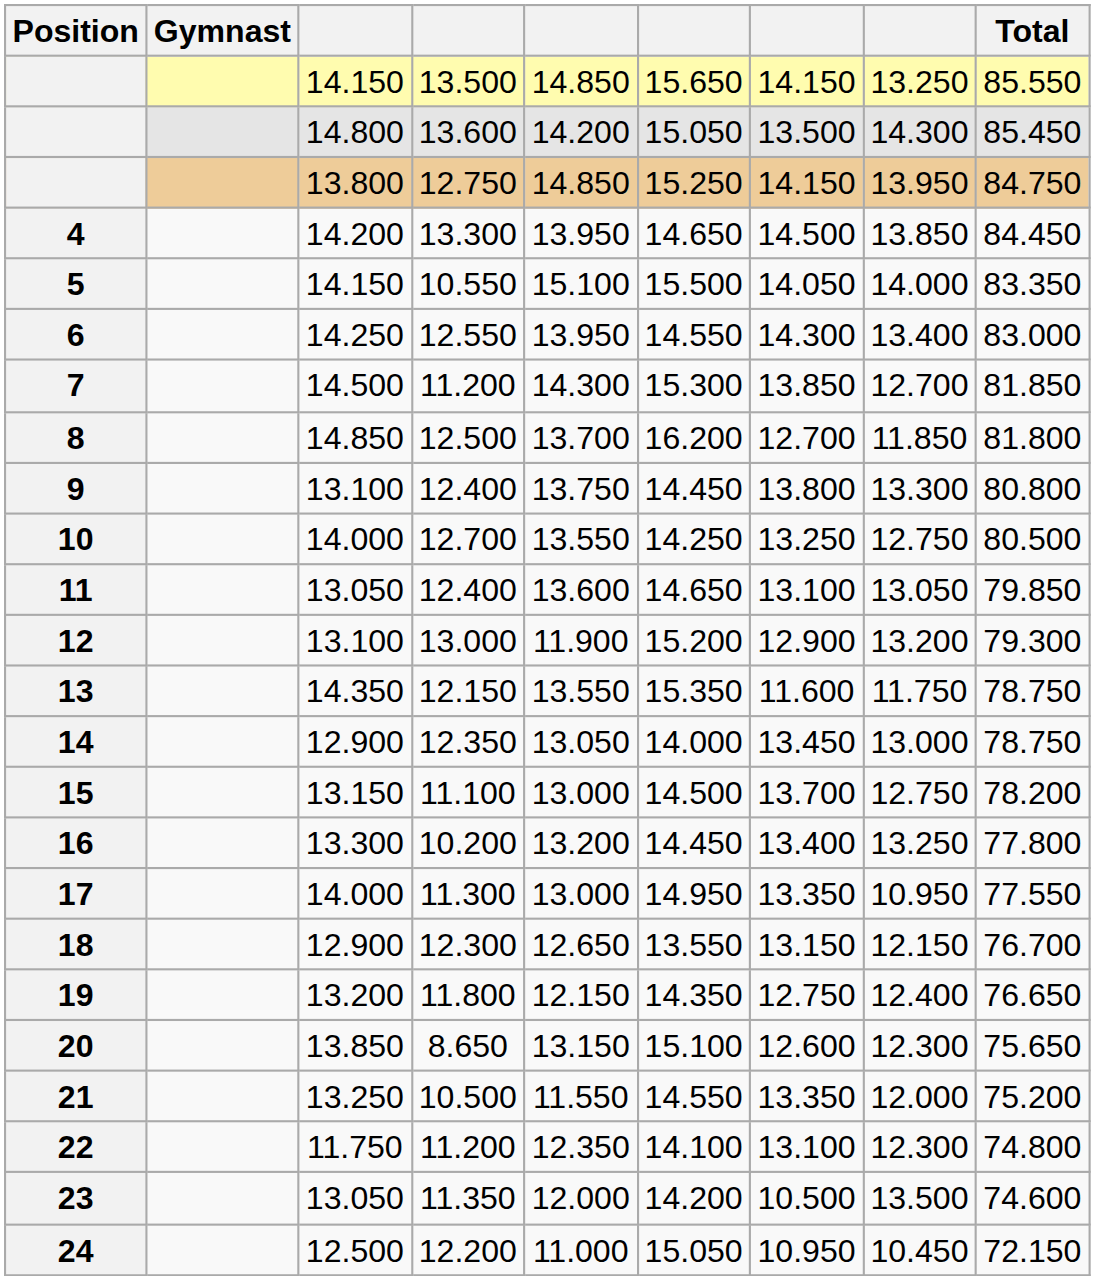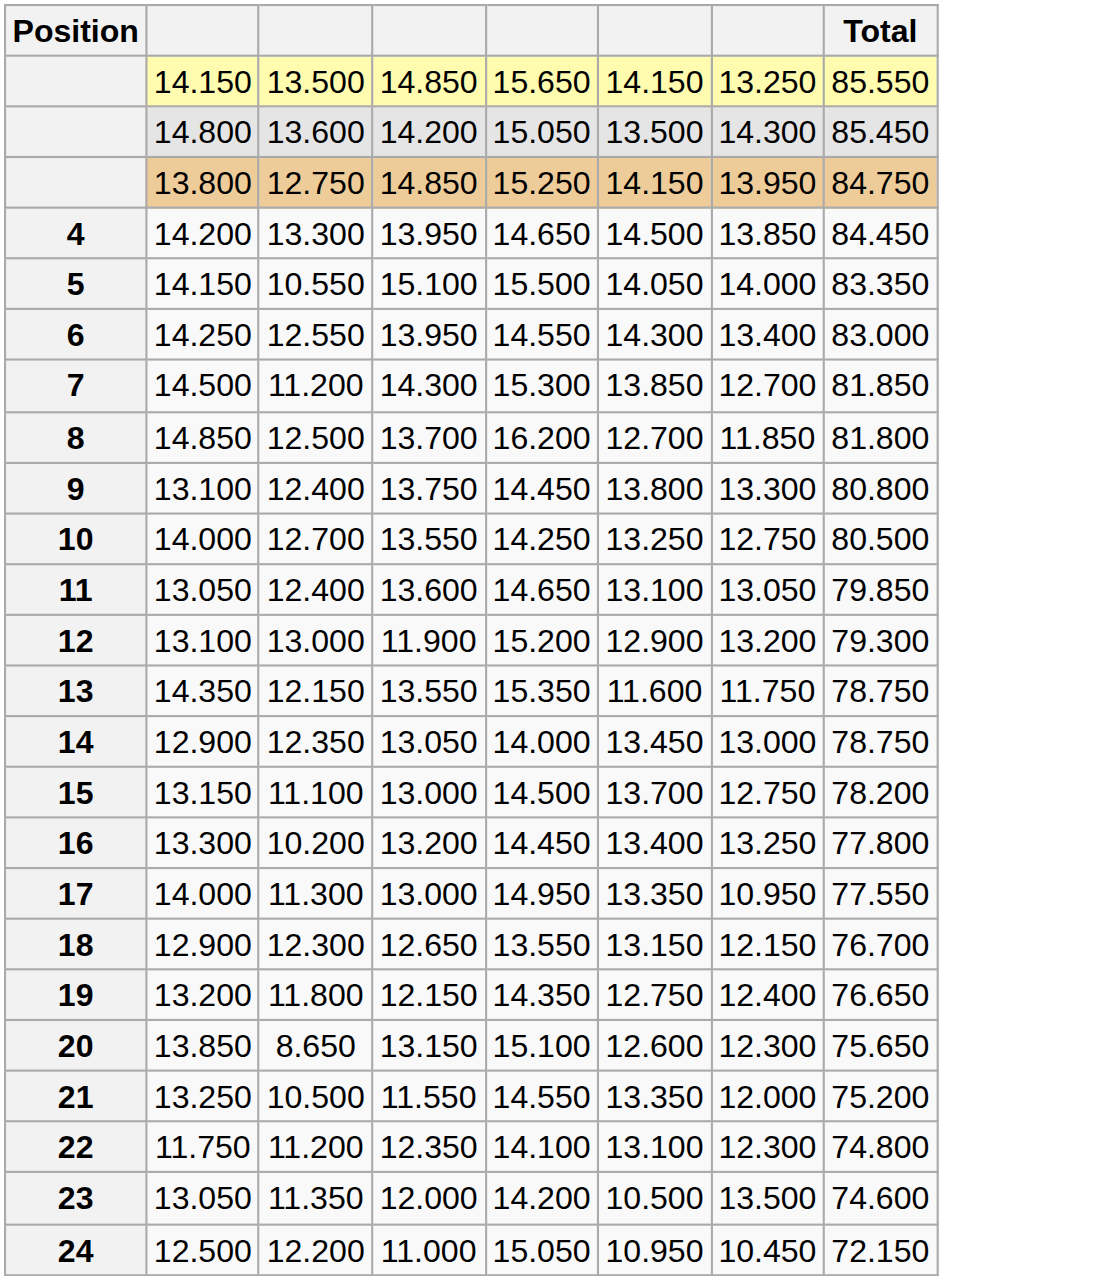 <table class="wikitable sortable" style="text-align:center; font-size:95%">
 <tr>
 <th scope=col>Position</th>
-<th scope=col>Gymnast</th>
 <th scope=col></th>
 <th scope=col></th>
 <th scope=col></th>
 <th scope=col></th>
 <th scope=col></th>
 <th scope=col></th>
 <th scope=col>Total</th>
 </tr>
 <tr bgcolor=fffcaf>
 <th scope=row></th>
-<td align=left></td>
 <td>14.150</td>
 <td>13.500</td>
 <td>14.850</td>
 <td>15.650</td>
 <td>14.150</td>
 <td>13.250</td>
 <td>85.550</td>
 </tr>
 <tr bgcolor=e5e5e5>
 <th scope=row></th>
-<td align=left></td>
 <td>14.800</td>
 <td>13.600</td>
 <td>14.200</td>
 <td>15.050</td>
 <td>13.500</td>
 <td>14.300</td>
 <td>85.450</td>
 </tr>
 <tr bgcolor=eecc99>
 <th scope=row></th>
-<td align=left></td>
 <td>13.800</td>
 <td>12.750</td>
 <td>14.850</td>
 <td>15.250</td>
 <td>14.150</td>
 <td>13.950</td>
 <td>84.750</td>
 </tr>
 <tr>
 <th scope=row>4</th>
-<td align=left></td>
 <td>14.200</td>
 <td>13.300</td>
 <td>13.950</td>
 <td>14.650</td>
 <td>14.500</td>
 <td>13.850</td>
 <td>84.450</td>
 </tr>
 <tr>
 <th scope=row>5</th>
-<td align=left></td>
 <td>14.150</td>
 <td>10.550</td>
 <td>15.100</td>
 <td>15.500</td>
 <td>14.050</td>
 <td>14.000</td>
 <td>83.350</td>
 </tr>
 <tr>
 <th scope=row>6</th>
-<td align=left></td>
 <td>14.250</td>
 <td>12.550</td>
 <td>13.950</td>
 <td>14.550</td>
 <td>14.300</td>
 <td>13.400</td>
 <td>83.000</td>
 </tr>
 <tr>
 <th scope=row>7</th>
-<td align=left></td>
 <td>14.500</td>
 <td>11.200</td>
 <td>14.300</td>
 <td>15.300</td>
 <td>13.850</td>
 <td>12.700</td>
 <td>81.850</td>
 </tr>
 <tr>
 <th scope=row>8</th>
-<td align=left></td>
 <td>14.850</td>
 <td>12.500</td>
 <td>13.700</td>
 <td>16.200</td>
 <td>12.700</td>
 <td>11.850</td>
 <td>81.800</td>
 </tr>
 <tr>
 <th scope=row>9</th>
-<td align=left></td>
 <td>13.100</td>
 <td>12.400</td>
 <td>13.750</td>
 <td>14.450</td>
 <td>13.800</td>
 <td>13.300</td>
 <td>80.800</td>
 </tr>
 <tr>
 <th scope=row>10</th>
-<td align=left></td>
 <td>14.000</td>
 <td>12.700</td>
 <td>13.550</td>
 <td>14.250</td>
 <td>13.250</td>
 <td>12.750</td>
 <td>80.500</td>
 </tr>
 <tr>
 <th scope=row>11</th>
-<td align=left></td>
 <td>13.050</td>
 <td>12.400</td>
 <td>13.600</td>
 <td>14.650</td>
 <td>13.100</td>
 <td>13.050</td>
 <td>79.850</td>
 </tr>
 <tr>
 <th scope=row>12</th>
-<td align=left></td>
 <td>13.100</td>
 <td>13.000</td>
 <td>11.900</td>
 <td>15.200</td>
 <td>12.900</td>
 <td>13.200</td>
 <td>79.300</td>
 </tr>
 <tr>
 <th scope=row>13</th>
-<td align=left></td>
 <td>14.350</td>
 <td>12.150</td>
 <td>13.550</td>
 <td>15.350</td>
 <td>11.600</td>
 <td>11.750</td>
 <td>78.750</td>
 </tr>
 <tr>
 <th scope=row>14</th>
-<td align=left></td>
 <td>12.900</td>
 <td>12.350</td>
 <td>13.050</td>
 <td>14.000</td>
 <td>13.450</td>
 <td>13.000</td>
 <td>78.750</td>
 </tr>
 <tr>
 <th scope=row>15</th>
-<td align=left></td>
 <td>13.150</td>
 <td>11.100</td>
 <td>13.000</td>
 <td>14.500</td>
 <td>13.700</td>
 <td>12.750</td>
 <td>78.200</td>
 </tr>
 <tr>
 <th scope=row>16</th>
-<td align=left></td>
 <td>13.300</td>
 <td>10.200</td>
 <td>13.200</td>
 <td>14.450</td>
 <td>13.400</td>
 <td>13.250</td>
 <td>77.800</td>
 </tr>
 <tr>
 <th scope=row>17</th>
-<td align=left></td>
 <td>14.000</td>
 <td>11.300</td>
 <td>13.000</td>
 <td>14.950</td>
 <td>13.350</td>
 <td>10.950</td>
 <td>77.550</td>
 </tr>
 <tr>
 <th scope=row>18</th>
-<td align=left></td>
 <td>12.900</td>
 <td>12.300</td>
 <td>12.650</td>
 <td>13.550</td>
 <td>13.150</td>
 <td>12.150</td>
 <td>76.700</td>
 </tr>
 <tr>
 <th scope=row>19</th>
-<td align=left></td>
 <td>13.200</td>
 <td>11.800</td>
 <td>12.150</td>
 <td>14.350</td>
 <td>12.750</td>
 <td>12.400</td>
 <td>76.650</td>
 </tr>
 <tr>
 <th scope=row>20</th>
-<td align=left></td>
 <td>13.850</td>
 <td>8.650</td>
 <td>13.150</td>
 <td>15.100</td>
 <td>12.600</td>
 <td>12.300</td>
 <td>75.650</td>
 </tr>
 <tr>
 <th scope=row>21</th>
-<td align=left></td>
 <td>13.250</td>
 <td>10.500</td>
 <td>11.550</td>
 <td>14.550</td>
 <td>13.350</td>
 <td>12.000</td>
 <td>75.200</td>
 </tr>
 <tr>
 <th scope=row>22</th>
-<td align=left></td>
 <td>11.750</td>
 <td>11.200</td>
 <td>12.350</td>
 <td>14.100</td>
 <td>13.100</td>
 <td>12.300</td>
 <td>74.800</td>
 </tr>
 <tr>
 <th scope=row>23</th>
-<td align=left></td>
 <td>13.050</td>
 <td>11.350</td>
 <td>12.000</td>
 <td>14.200</td>
 <td>10.500</td>
 <td>13.500</td>
 <td>74.600</td>
 </tr>
 <tr>
 <th scope=row>24</th>
-<td align=left></td>
 <td>12.500</td>
 <td>12.200</td>
 <td>11.000</td>
 <td>15.050</td>
 <td>10.950</td>
 <td>10.450</td>
 <td>72.150</td>
 </tr>
 </table>
